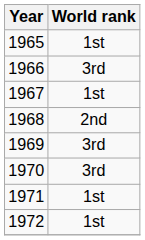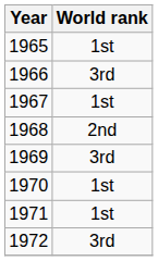 <table class=wikitable>
 <tr>
 <th>Year</th>
 <th>World rank</th>
 </tr>
 <tr>
 <td>1965</td>
 <td align="center">1st</td>
 </tr>
 <tr>
 <td>1966</td>
 <td align="center">3rd</td>
 </tr>
 <tr>
 <td>1967</td>
 <td align="center">1st</td>
 </tr>
 <tr>
 <td>1968</td>
 <td align="center">2nd</td>
 </tr>
 <tr>
 <td>1969</td>
 <td align="center">3rd</td>
 </tr>
 <tr>
 <td>1970</td>
-<td align="center">3rd</td>
+<td align="center">1st</td>
 </tr>
 <tr>
 <td>1971</td>
 <td align="center">1st</td>
 </tr>
 <tr>
 <td>1972</td>
-<td align="center">1st</td>
+<td align="center">3rd</td>
 </tr>
 <tr>
 </tr>
 </table>
